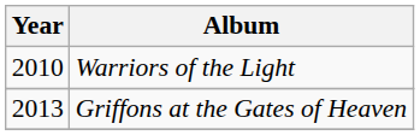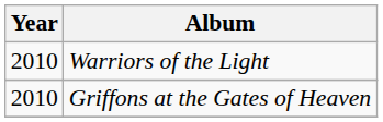 <table class="wikitable">
 <tr>
 <th>Year</th>
 <th>Album</th>
 </tr>
 <tr>
 <td>2010</td>
 <td><em>Warriors of the Light</em></td>
 </tr>
 <tr>
 </tr>
 <tr>
-<td>2013</td>
+<td>2010</td>
 <td><em>Griffons at the Gates of Heaven</em></td>
 </tr>
 <tr>
 </tr>
 </table>
